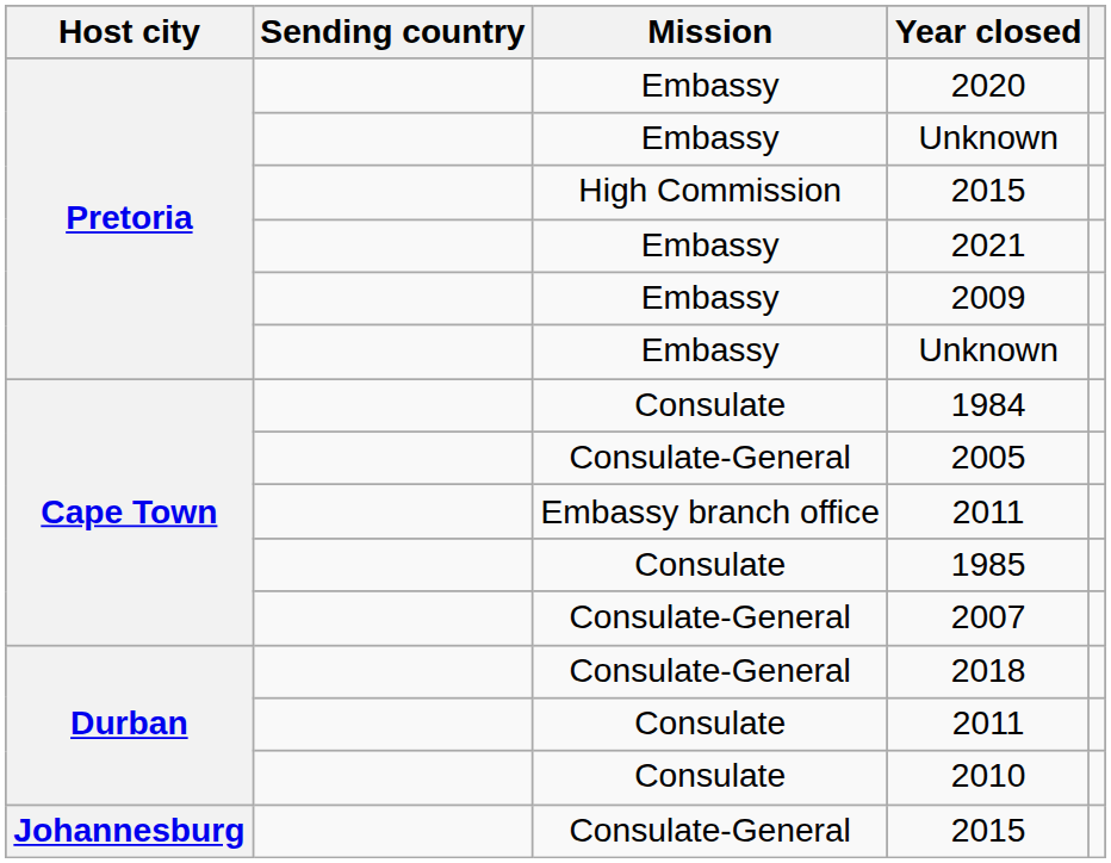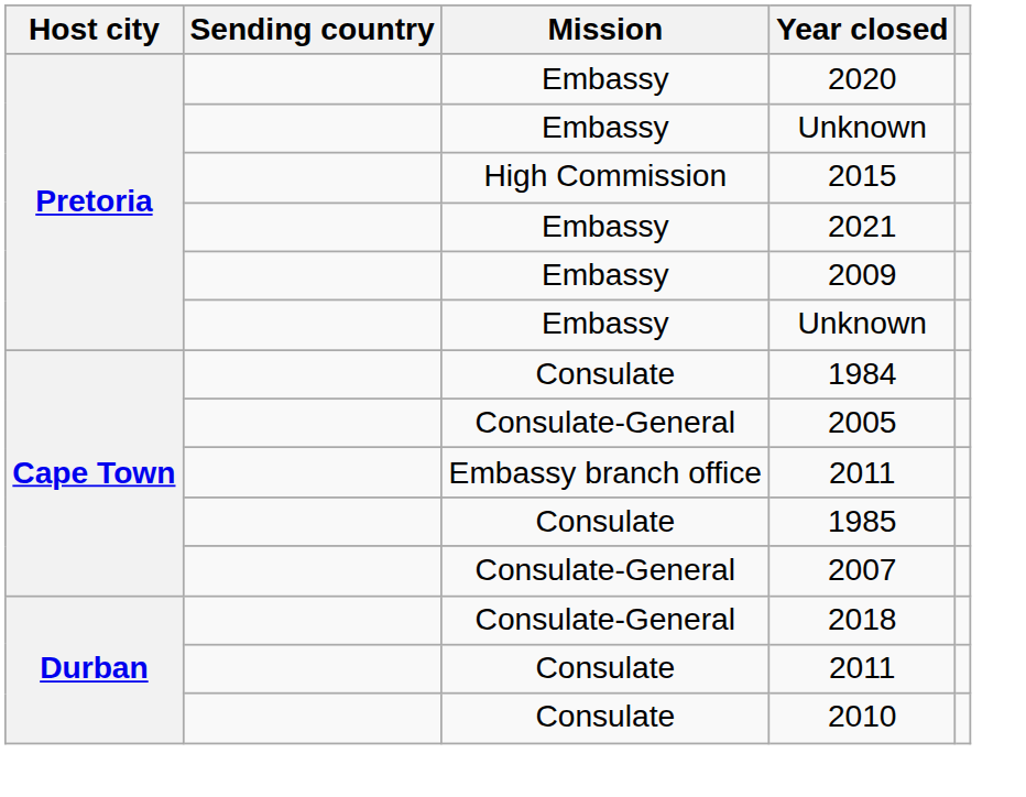 <table class="wikitable plainrowheaders">
 <tr>
 <th scope="col">Host city</th>
 <th scope="col">Sending country</th>
 <th scope="col">Mission</th>
 <th scope="col">Year closed</th>
 <th scope="col"></th>
 </tr>
 <tr>
 <th rowspan="6"><a href='#'>Pretoria</a></th>
 <td></td>
 <td style="text-align:center;">Embassy</td>
 <td style="text-align:center;">2020</td>
 <td style="text-align:center;"></td>
 </tr>
 <tr>
 <td></td>
 <td style="text-align:center;">Embassy</td>
 <td style="text-align:center;">Unknown</td>
 <td style="text-align:center;"></td>
 </tr>
 <tr>
 <td></td>
 <td style="text-align:center;">High Commission</td>
 <td style="text-align:center;">2015</td>
 <td style="text-align:center;"></td>
 </tr>
 <tr>
 <td></td>
 <td style="text-align:center;">Embassy</td>
 <td style="text-align:center;">2021</td>
 <td style="text-align:center;"></td>
 </tr>
 <tr>
 <td></td>
 <td style="text-align:center;">Embassy</td>
 <td style="text-align:center;">2009</td>
 <td style="text-align:center;"></td>
 </tr>
 <tr>
 <td></td>
 <td style="text-align:center;">Embassy</td>
 <td style="text-align:center;">Unknown</td>
 <td style="text-align:center;"></td>
 </tr>
 <tr>
 <th rowspan="5"><a href='#'>Cape Town</a></th>
 <td></td>
 <td style="text-align:center;">Consulate</td>
 <td style="text-align:center;">1984</td>
 <td style="text-align:center;"></td>
 </tr>
 <tr>
 <td></td>
 <td style="text-align:center;">Consulate-General</td>
 <td style="text-align:center;">2005</td>
 <td style="text-align:center;"></td>
 </tr>
 <tr>
 <td></td>
 <td style="text-align:center;">Embassy branch office</td>
 <td style="text-align:center;">2011</td>
 <td style="text-align:center;"></td>
 </tr>
 <tr>
 <td></td>
 <td style="text-align:center;">Consulate</td>
 <td style="text-align:center;">1985</td>
 <td style="text-align:center;"></td>
 </tr>
 <tr>
 <td></td>
 <td style="text-align:center;">Consulate-General</td>
 <td style="text-align:center;">2007</td>
 <td style="text-align:center;"></td>
 </tr>
 <tr>
 <th rowspan="3"><a href='#'>Durban</a></th>
 <td></td>
 <td style="text-align:center;">Consulate-General</td>
 <td style="text-align:center;">2018</td>
 <td style="text-align:center;"></td>
 </tr>
 <tr>
 <td></td>
 <td style="text-align:center;">Consulate</td>
 <td style="text-align:center;">2011</td>
 <td style="text-align:center;"></td>
 </tr>
 <tr>
 <td></td>
 <td style="text-align:center;">Consulate</td>
 <td style="text-align:center;">2010</td>
 <td style="text-align:center;"></td>
 </tr>
-<tr>
-<th><a href='#'>Johannesburg</a></th>
-<td></td>
-<td style="text-align:center;">Consulate-General</td>
-<td style="text-align:center;">2015</td>
-<td style="text-align:center;"></td>
-</tr>
 </table>
